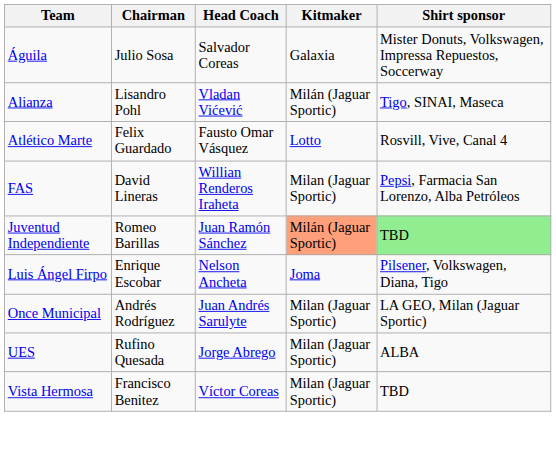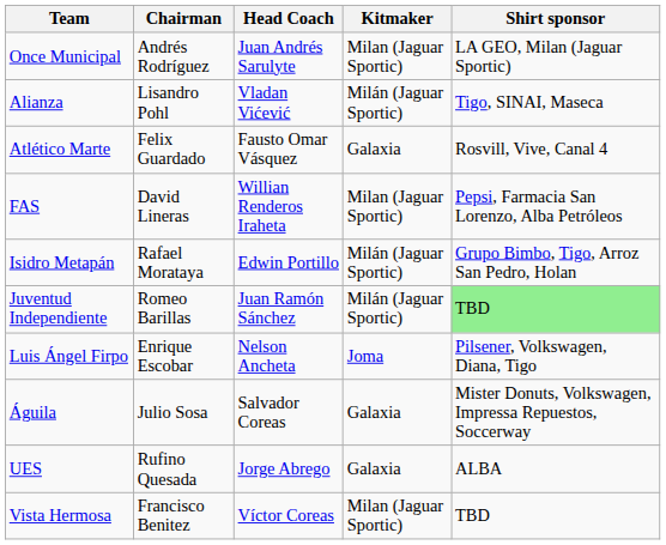 <table class="wikitable sortable" style="text-align: left;">
 <tr>
 <th>Team</th>
 <th>Chairman</th>
 <th>Head Coach</th>
 <th>Kitmaker</th>
 <th>Shirt sponsor</th>
 </tr>
 <tr>
-<td><a href='#'>Águila</a></td>
-<td> Julio Sosa</td>
-<td> Salvador Coreas</td>
-<td>Galaxia</td>
-<td>Mister Donuts, Volkswagen, Impressa Repuestos, Soccerway</td>
+<td><a href='#'>Once Municipal</a></td>
+<td> Andrés Rodríguez</td>
+<td> <a href='#'>Juan Andrés Sarulyte</a></td>
+<td>Milan (Jaguar Sportic)</td>
+<td>LA GEO, Milan (Jaguar Sportic)</td>
 </tr>
 <tr>
 <td><a href='#'>Alianza</a></td>
 <td> Lisandro Pohl</td>
 <td> <a href='#'>Vladan Vićević</a></td>
 <td>Milán (Jaguar Sportic)</td>
 <td><a href='#'>Tigo</a>, SINAI, Maseca</td>
 </tr>
 <tr>
 <td><a href='#'>Atlético Marte</a></td>
 <td> Felix Guardado</td>
 <td> Fausto Omar Vásquez</td>
-<td><a href='#'>Lotto</a></td>
+<td>Galaxia</td>
 <td>Rosvill, Vive, Canal 4</td>
 </tr>
 <tr>
 <td><a href='#'>FAS</a></td>
 <td> David Lineras</td>
 <td> <a href='#'>Willian Renderos Iraheta</a></td>
 <td>Milan (Jaguar Sportic)</td>
 <td><a href='#'>Pepsi</a>, Farmacia San Lorenzo, Alba Petróleos</td>
 </tr>
 <tr>
+<td><a href='#'>Isidro Metapán</a></td>
+<td> Rafael Morataya</td>
+<td> <a href='#'>Edwin Portillo</a></td>
+<td>Milán (Jaguar Sportic)</td>
+<td><a href='#'>Grupo Bimbo</a>, <a href='#'>Tigo</a>, Arroz San Pedro, Holan</td>
+</tr>
+<tr>
 <td><a href='#'>Juventud Independiente</a></td>
 <td> Romeo Barillas</td>
 <td> <a href='#'>Juan Ramón Sánchez</a></td>
-<td style="background: lightsalmon;">Milán (Jaguar Sportic)</td>
+<td>Milán (Jaguar Sportic)</td>
 <td style="background: lightgreen;">TBD</td>
 </tr>
 <tr>
 <td><a href='#'>Luis Ángel Firpo</a></td>
 <td> Enrique Escobar</td>
 <td> <a href='#'>Nelson Ancheta</a></td>
 <td><a href='#'>Joma</a></td>
 <td><a href='#'>Pilsener</a>, Volkswagen, Diana, Tigo</td>
 </tr>
 <tr>
-<td><a href='#'>Once Municipal</a></td>
-<td> Andrés Rodríguez</td>
-<td> <a href='#'>Juan Andrés Sarulyte</a></td>
-<td>Milan (Jaguar Sportic)</td>
-<td>LA GEO, Milan (Jaguar Sportic)</td>
+<td><a href='#'>Águila</a></td>
+<td> Julio Sosa</td>
+<td> Salvador Coreas</td>
+<td>Galaxia</td>
+<td>Mister Donuts, Volkswagen, Impressa Repuestos, Soccerway</td>
 </tr>
 <tr>
 <td><a href='#'>UES</a></td>
 <td> Rufino Quesada</td>
 <td>  <a href='#'>Jorge Abrego</a></td>
-<td>Milan (Jaguar Sportic)</td>
+<td>Galaxia</td>
 <td>ALBA</td>
 </tr>
 <tr>
 <td><a href='#'>Vista Hermosa</a></td>
 <td> Francisco Benitez</td>
 <td> <a href='#'>Víctor Coreas</a></td>
 <td>Milan (Jaguar Sportic)</td>
 <td>TBD</td>
 </tr>
 </table>
